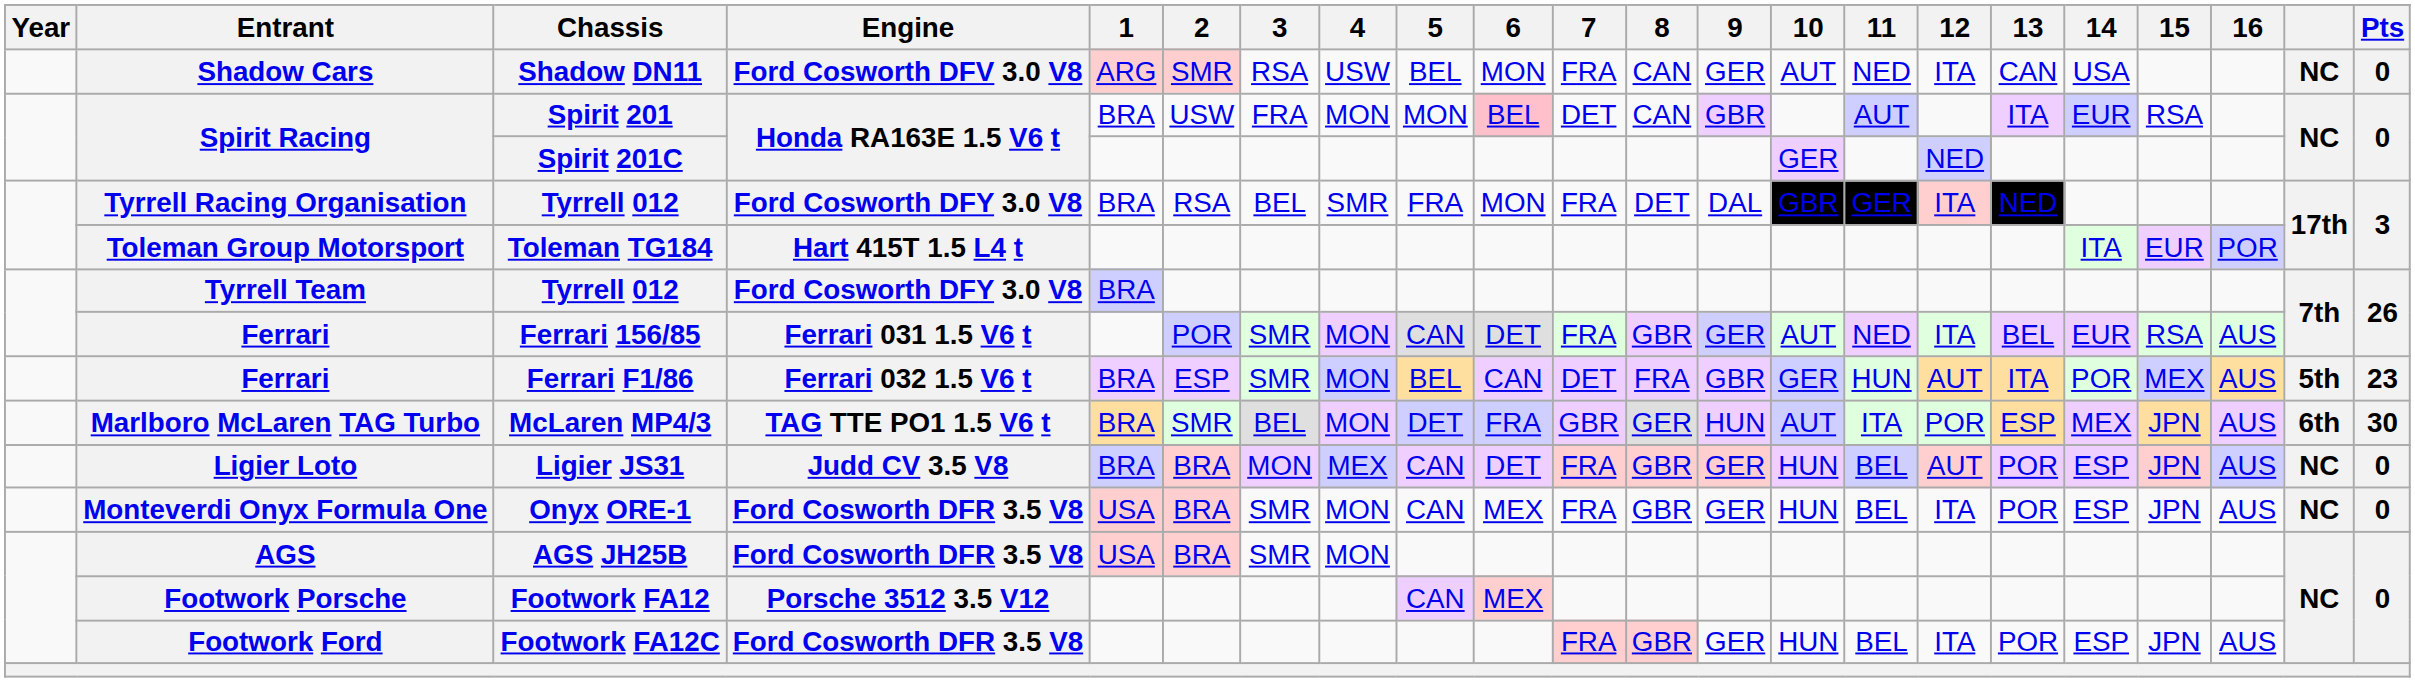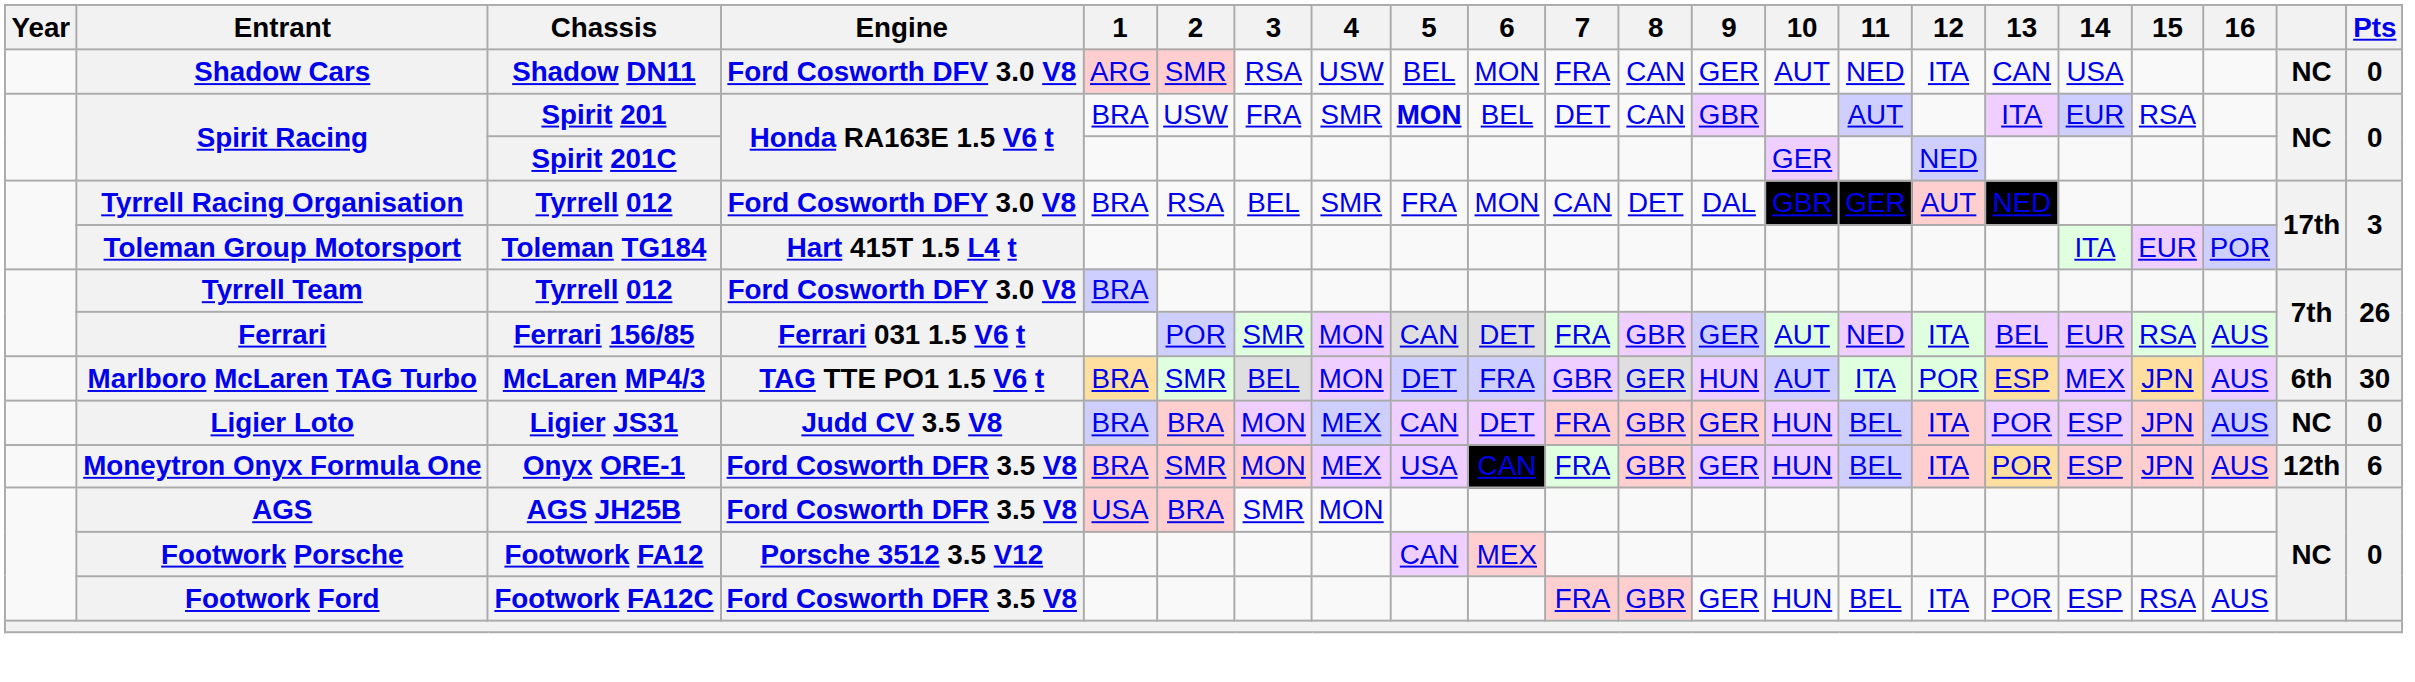 <table class="wikitable" style="text-align:center; font-size:90%">
 <tr>
 <th>Year</th>
 <th>Entrant</th>
 <th>Chassis</th>
 <th>Engine</th>
 <th>1</th>
 <th>2</th>
 <th>3</th>
 <th>4</th>
 <th>5</th>
 <th>6</th>
 <th>7</th>
 <th>8</th>
 <th>9</th>
 <th>10</th>
 <th>11</th>
 <th>12</th>
 <th>13</th>
 <th>14</th>
 <th>15</th>
 <th>16</th>
 <th></th>
 <th><a href='#'>Pts</a></th>
 </tr>
 <tr>
 <td></td>
 <th><a href='#'>Shadow Cars</a></th>
 <th><a href='#'>Shadow</a> <a href='#'>DN11</a></th>
 <th><a href='#'>Ford Cosworth DFV</a> 3.0 <a href='#'>V8</a></th>
 <td style="background:#FFCFCF;"><a href='#'>ARG</a><br></td>
 <td style="background:#FFCFCF;"><a href='#'>SMR</a><br></td>
 <td><a href='#'>RSA</a></td>
 <td><a href='#'>USW</a></td>
 <td><a href='#'>BEL</a></td>
 <td><a href='#'>MON</a></td>
 <td><a href='#'>FRA</a></td>
 <td><a href='#'>CAN</a></td>
 <td><a href='#'>GER</a></td>
 <td><a href='#'>AUT</a></td>
 <td><a href='#'>NED</a></td>
 <td><a href='#'>ITA</a></td>
 <td><a href='#'>CAN</a></td>
 <td><a href='#'>USA</a></td>
 <td></td>
 <td></td>
 <th>NC</th>
 <th>0</th>
 </tr>
 <tr>
 <td rowspan=2></td>
 <th rowspan=2><a href='#'>Spirit Racing</a></th>
 <th><a href='#'>Spirit</a> <a href='#'>201</a></th>
 <th rowspan=2><a href='#'>Honda</a> RA163E 1.5 <a href='#'>V6</a> <a href='#'>t</a></th>
 <td><a href='#'>BRA</a></td>
 <td><a href='#'>USW</a></td>
 <td><a href='#'>FRA</a></td>
-<td><a href='#'>MON</a></td>
-<td><a href='#'>MON</a></td>
-<td style="background: pink;"><a href='#'>BEL</a></td>
+<td><a href='#'>SMR</a></td>
+<td><strong><a href='#'>MON</a></strong></td>
+<td><a href='#'>BEL</a></td>
 <td><a href='#'>DET</a></td>
 <td><a href='#'>CAN</a></td>
 <td style="background:#EFCFFF;"><a href='#'>GBR</a><br></td>
 <td></td>
 <td style="background:#CFCFFF;"><a href='#'>AUT</a><br></td>
 <td></td>
 <td style="background:#EFCFFF;"><a href='#'>ITA</a><br></td>
 <td style="background:#CFCFFF;"><a href='#'>EUR</a><br></td>
 <td><a href='#'>RSA</a></td>
 <td></td>
 <th rowspan=2>NC</th>
 <th rowspan=2>0</th>
 </tr>
 <tr>
 <th><a href='#'>Spirit</a> <a href='#'>201C</a></th>
 <td></td>
 <td></td>
 <td></td>
 <td></td>
 <td></td>
 <td></td>
 <td></td>
 <td></td>
 <td></td>
 <td style="background:#EFCFFF;"><a href='#'>GER</a><br></td>
 <td></td>
 <td style="background:#CFCFFF;"><a href='#'>NED</a><br></td>
 <td></td>
 <td></td>
 <td></td>
 <td></td>
 </tr>
 <tr>
 <td rowspan=2></td>
 <th><a href='#'>Tyrrell Racing Organisation</a></th>
 <th><a href='#'>Tyrrell</a> <a href='#'>012</a></th>
 <th><a href='#'>Ford Cosworth DFY</a> 3.0 <a href='#'>V8</a></th>
 <td><a href='#'>BRA</a></td>
 <td><a href='#'>RSA</a></td>
 <td><a href='#'>BEL</a></td>
 <td><a href='#'>SMR</a></td>
 <td><a href='#'>FRA</a></td>
 <td><a href='#'>MON</a></td>
-<td><a href='#'>FRA</a></td>
+<td><a href='#'>CAN</a></td>
 <td><a href='#'>DET</a></td>
 <td><a href='#'>DAL</a></td>
 <td style="background:#000000; color:white"><a href='#'><span>GBR</span></a><br></td>
 <td style="background:#000000; color:white"><a href='#'><span>GER</span></a><br></td>
-<td style="background:#FFCFCF;"><a href='#'>ITA</a><br></td>
+<td style="background:#FFCFCF;"><a href='#'>AUT</a><br></td>
 <td style="background:#000000; color:white"><a href='#'><span>NED</span></a><br></td>
 <td></td>
 <td></td>
 <td></td>
 <th rowspan=2>17th</th>
 <th rowspan=2>3</th>
 </tr>
 <tr>
 <th><a href='#'>Toleman Group Motorsport</a></th>
 <th><a href='#'>Toleman</a> <a href='#'>TG184</a></th>
 <th><a href='#'>Hart</a> 415T 1.5 <a href='#'>L4</a> <a href='#'>t</a></th>
 <td></td>
 <td></td>
 <td></td>
 <td></td>
 <td></td>
 <td></td>
 <td></td>
 <td></td>
 <td></td>
 <td></td>
 <td></td>
 <td></td>
 <td></td>
 <td style="background:#DFFFDF;"><a href='#'>ITA</a><br></td>
 <td style="background:#EFCFFF;"><a href='#'>EUR</a><br></td>
 <td style="background:#CFCFFF;"><a href='#'>POR</a><br></td>
 </tr>
 <tr>
 <td rowspan=2></td>
 <th><a href='#'>Tyrrell Team</a></th>
 <th><a href='#'>Tyrrell</a> <a href='#'>012</a></th>
 <th><a href='#'>Ford Cosworth DFY</a> 3.0 <a href='#'>V8</a></th>
 <td style="background:#CFCFFF;"><a href='#'>BRA</a><br></td>
 <td></td>
 <td></td>
 <td></td>
 <td></td>
 <td></td>
 <td></td>
 <td></td>
 <td></td>
 <td></td>
 <td></td>
 <td></td>
 <td></td>
 <td></td>
 <td></td>
 <td></td>
 <th rowspan=2>7th</th>
 <th rowspan=2>26</th>
 </tr>
 <tr>
 <th><a href='#'>Ferrari</a></th>
 <th><a href='#'>Ferrari</a> <a href='#'>156/85</a></th>
 <th><a href='#'>Ferrari</a> 031 1.5 <a href='#'>V6</a> <a href='#'>t</a></th>
 <td></td>
 <td style="background:#CFCFFF;"><a href='#'>POR</a><br></td>
 <td style="background:#DFFFDF;"><a href='#'>SMR</a><br></td>
 <td style="background:#EFCFFF;"><a href='#'>MON</a><br></td>
 <td style="background:#DFDFDF;"><a href='#'>CAN</a><br></td>
 <td style="background:#DFDFDF;"><a href='#'>DET</a><br></td>
 <td style="background:#DFFFDF;"><a href='#'>FRA</a><br></td>
 <td style="background:#EFCFFF;"><a href='#'>GBR</a><br></td>
 <td style="background:#CFCFFF;"><a href='#'>GER</a><br></td>
 <td style="background:#DFFFDF;"><a href='#'>AUT</a><br></td>
 <td style="background:#EFCFFF;"><a href='#'>NED</a><br></td>
 <td style="background:#DFFFDF;"><a href='#'>ITA</a><br></td>
 <td style="background:#EFCFFF;"><a href='#'>BEL</a><br></td>
 <td style="background:#EFCFFF;"><a href='#'>EUR</a><br></td>
 <td style="background:#DFFFDF;"><a href='#'>RSA</a><br></td>
 <td style="background:#DFFFDF;"><a href='#'>AUS</a><br></td>
 </tr>
 <tr>
 <td></td>
-<th><a href='#'>Ferrari</a></th>
-<th><a href='#'>Ferrari</a> <a href='#'>F1/86</a></th>
-<th><a href='#'>Ferrari</a> 032 1.5 <a href='#'>V6</a> <a href='#'>t</a></th>
-<td style="background:#EFCFFF;"><a href='#'>BRA</a><br></td>
-<td style="background:#EFCFFF;"><a href='#'>ESP</a><br></td>
-<td style="background:#DFFFDF;"><a href='#'>SMR</a><br></td>
-<td style="background:#CFCFFF;"><a href='#'>MON</a><br></td>
-<td style="background:#FFDF9F;"><a href='#'>BEL</a><br></td>
-<td style="background:#EFCFFF;"><a href='#'>CAN</a><br></td>
-<td style="background:#EFCFFF;"><a href='#'>DET</a><br></td>
-<td style="background:#EFCFFF;"><a href='#'>FRA</a><br></td>
-<td style="background:#EFCFFF;"><a href='#'>GBR</a><br></td>
-<td style="background:#CFCFFF;"><a href='#'>GER</a><br></td>
-<td style="background:#DFFFDF;"><a href='#'>HUN</a><br></td>
-<td style="background:#FFDF9F;"><a href='#'>AUT</a><br></td>
-<td style="background:#FFDF9F;"><a href='#'>ITA</a><br></td>
-<td style="background:#DFFFDF;"><a href='#'>POR</a><br></td>
-<td style="background:#CFCFFF;"><a href='#'>MEX</a><br></td>
-<td style="background:#FFDF9F;"><a href='#'>AUS</a><br></td>
-<th>5th</th>
-<th>23</th>
-</tr>
-<tr>
-<td></td>
 <th><a href='#'>Marlboro</a> <a href='#'>McLaren</a> <a href='#'>TAG Turbo</a></th>
 <th><a href='#'>McLaren</a> <a href='#'>MP4/3</a></th>
 <th><a href='#'>TAG</a> TTE PO1 1.5 <a href='#'>V6</a> <a href='#'>t</a></th>
 <td style="background:#FFDF9F;"><a href='#'>BRA</a><br></td>
 <td style="background:#DFFFDF;"><a href='#'>SMR</a><br></td>
 <td style="background:#DFDFDF;"><a href='#'>BEL</a><br></td>
 <td style="background:#EFCFFF;"><a href='#'>MON</a><br></td>
 <td style="background:#CFCFFF;"><a href='#'>DET</a><br></td>
 <td style="background:#CFCFFF;"><a href='#'>FRA</a><br></td>
 <td style="background:#EFCFFF;"><a href='#'>GBR</a><br></td>
 <td style="background:#DFDFDF;"><a href='#'>GER</a><br></td>
 <td style="background:#EFCFFF;"><a href='#'>HUN</a><br></td>
 <td style="background:#CFCFFF;"><a href='#'>AUT</a><br></td>
 <td style="background:#DFFFDF;"><a href='#'>ITA</a><br></td>
 <td style="background:#DFFFDF;"><a href='#'>POR</a><br></td>
 <td style="background:#FFDF9F;"><a href='#'>ESP</a><br></td>
 <td style="background:#EFCFFF;"><a href='#'>MEX</a><br></td>
 <td style="background:#FFDF9F;"><a href='#'>JPN</a><br></td>
 <td style="background:#EFCFFF;"><a href='#'>AUS</a><br></td>
 <th>6th</th>
 <th>30</th>
 </tr>
 <tr>
 <td></td>
 <th><a href='#'>Ligier Loto</a></th>
 <th><a href='#'>Ligier</a> <a href='#'>JS31</a></th>
 <th><a href='#'>Judd CV</a> 3.5 <a href='#'>V8</a></th>
 <td style="background:#CFCFFF;"><a href='#'>BRA</a><br></td>
 <td style="background:#FFCFCF;"><a href='#'>BRA</a><br></td>
 <td style="background:#EFCFFF;"><a href='#'>MON</a><br></td>
 <td style="background:#CFCFFF;"><a href='#'>MEX</a><br></td>
 <td style="background:#EFCFFF;"><a href='#'>CAN</a><br></td>
 <td style="background:#EFCFFF;"><a href='#'>DET</a><br></td>
 <td style="background:#FFCFCF;"><a href='#'>FRA</a><br></td>
 <td style="background:#FFCFCF;"><a href='#'>GBR</a><br></td>
 <td style="background:#FFCFCF;"><a href='#'>GER</a><br></td>
 <td style="background:#EFCFFF;"><a href='#'>HUN</a><br></td>
 <td style="background:#CFCFFF;"><a href='#'>BEL</a><br></td>
-<td style="background:#FFCFCF;"><a href='#'>AUT</a><br></td>
+<td style="background:#FFCFCF;"><a href='#'>ITA</a><br></td>
 <td style="background:#EFCFFF;"><a href='#'>POR</a><br></td>
 <td style="background:#EFCFFF;"><a href='#'>ESP</a><br></td>
 <td style="background:#FFCFCF;"><a href='#'>JPN</a><br></td>
 <td style="background:#CFCFFF;"><a href='#'>AUS</a><br></td>
 <th>NC</th>
 <th>0</th>
 </tr>
 <tr>
 <td></td>
-<th><a href='#'>Monteverdi Onyx Formula One</a></th>
+<th><a href='#'>Moneytron Onyx Formula One</a></th>
 <th><a href='#'>Onyx</a> <a href='#'>ORE-1</a></th>
 <th><a href='#'>Ford Cosworth DFR</a> 3.5 <a href='#'>V8</a></th>
-<td style="background:#FFCFCF;"><a href='#'>USA</a><br></td>
 <td style="background:#FFCFCF;"><a href='#'>BRA</a><br></td>
-<td><a href='#'>SMR</a></td>
-<td><a href='#'>MON</a></td>
-<td><a href='#'>CAN</a></td>
-<td><a href='#'>MEX</a></td>
-<td><a href='#'>FRA</a></td>
-<td><a href='#'>GBR</a></td>
-<td><a href='#'>GER</a></td>
-<td><a href='#'>HUN</a></td>
-<td><a href='#'>BEL</a></td>
-<td><a href='#'>ITA</a></td>
-<td><a href='#'>POR</a></td>
-<td><a href='#'>ESP</a></td>
-<td><a href='#'>JPN</a></td>
-<td><a href='#'>AUS</a></td>
-<th>NC</th>
-<th>0</th>
+<td style="background:#FFCFCF;"><a href='#'>SMR</a><br></td>
+<td style="background:#FFCFCF;"><a href='#'>MON</a><br></td>
+<td style="background:#EFCFFF;"><a href='#'>MEX</a><br></td>
+<td style="background:#EFCFFF;"><a href='#'>USA</a><br></td>
+<td style="background:#000000; color:white"><a href='#'><span>CAN</span></a><br></td>
+<td style="background:#DFFFDF;"><a href='#'>FRA</a><br></td>
+<td style="background:#FFCFCF;"><a href='#'>GBR</a><br></td>
+<td style="background:#EFCFFF;"><a href='#'>GER</a><br></td>
+<td style="background:#EFCFFF;"><a href='#'>HUN</a><br></td>
+<td style="background:#CFCFFF;"><a href='#'>BEL</a><br></td>
+<td style="background:#FFCFCF;"><a href='#'>ITA</a><br></td>
+<td style="background:#FFDF9F;"><a href='#'>POR</a><br></td>
+<td style="background:#FFCFCF;"><a href='#'>ESP</a><br></td>
+<td style="background:#FFCFCF;"><a href='#'>JPN</a><br></td>
+<td style="background:#FFCFCF;"><a href='#'>AUS</a><br></td>
+<th>12th</th>
+<th>6</th>
 </tr>
 <tr>
 <td rowspan=3></td>
 <th><a href='#'>AGS</a></th>
 <th><a href='#'>AGS</a> <a href='#'>JH25B</a></th>
 <th><a href='#'>Ford Cosworth DFR</a> 3.5 <a href='#'>V8</a></th>
 <td style="background:#FFCFCF;"><a href='#'>USA</a><br></td>
 <td style="background:#FFCFCF;"><a href='#'>BRA</a><br></td>
 <td><a href='#'>SMR</a></td>
 <td><a href='#'>MON</a></td>
 <td></td>
 <td></td>
 <td></td>
 <td></td>
 <td></td>
 <td></td>
 <td></td>
 <td></td>
 <td></td>
 <td></td>
 <td></td>
 <td></td>
 <th rowspan=3>NC</th>
 <th rowspan=3>0</th>
 </tr>
 <tr>
 <th><a href='#'>Footwork</a> <a href='#'>Porsche</a></th>
 <th><a href='#'>Footwork</a> <a href='#'>FA12</a></th>
 <th><a href='#'>Porsche 3512</a> 3.5 <a href='#'>V12</a></th>
 <td></td>
 <td></td>
 <td></td>
 <td></td>
 <td style="background:#EFCFFF;"><a href='#'>CAN</a><br></td>
 <td style="background:#FFCFCF;"><a href='#'>MEX</a><br></td>
 <td></td>
 <td></td>
 <td></td>
 <td></td>
 <td></td>
 <td></td>
 <td></td>
 <td></td>
 <td></td>
 <td></td>
 </tr>
 <tr>
 <th><a href='#'>Footwork</a> <a href='#'>Ford</a></th>
 <th><a href='#'>Footwork</a> <a href='#'>FA12C</a></th>
 <th><a href='#'>Ford Cosworth DFR</a> 3.5 <a href='#'>V8</a></th>
 <td></td>
 <td></td>
 <td></td>
 <td></td>
 <td></td>
 <td></td>
 <td style="background:#FFCFCF;"><a href='#'>FRA</a><br></td>
 <td style="background:#FFCFCF;"><a href='#'>GBR</a><br></td>
 <td><a href='#'>GER</a></td>
 <td><a href='#'>HUN</a></td>
 <td><a href='#'>BEL</a></td>
 <td><a href='#'>ITA</a></td>
 <td><a href='#'>POR</a></td>
 <td><a href='#'>ESP</a></td>
-<td><a href='#'>JPN</a></td>
+<td><a href='#'>RSA</a></td>
 <td><a href='#'>AUS</a></td>
 </tr>
 <tr>
 <th colspan="22"></th>
 </tr>
 </table>
